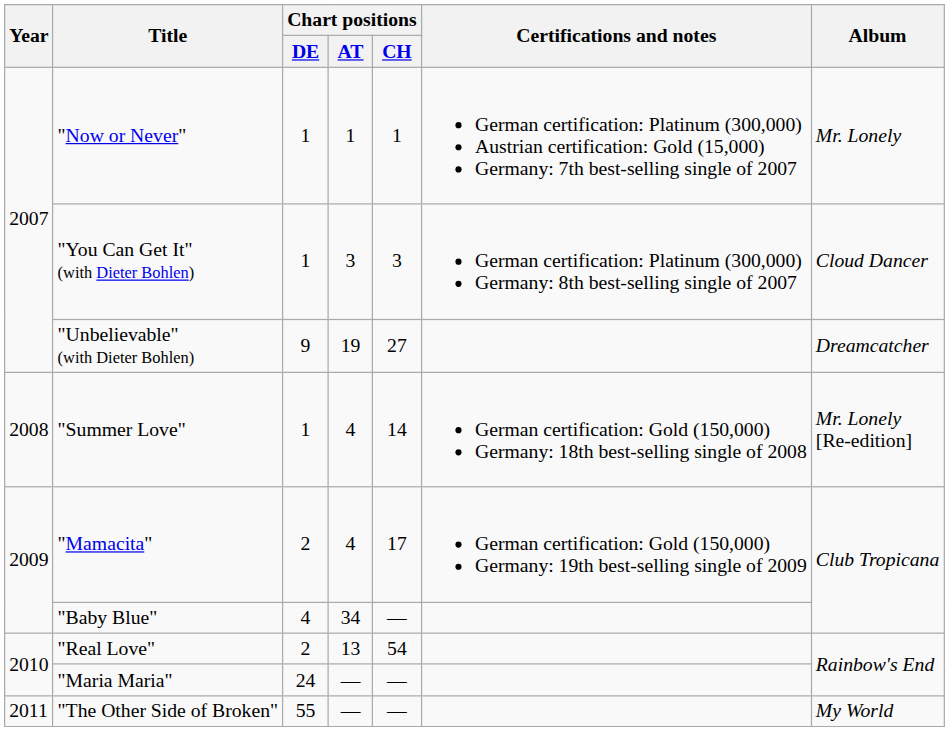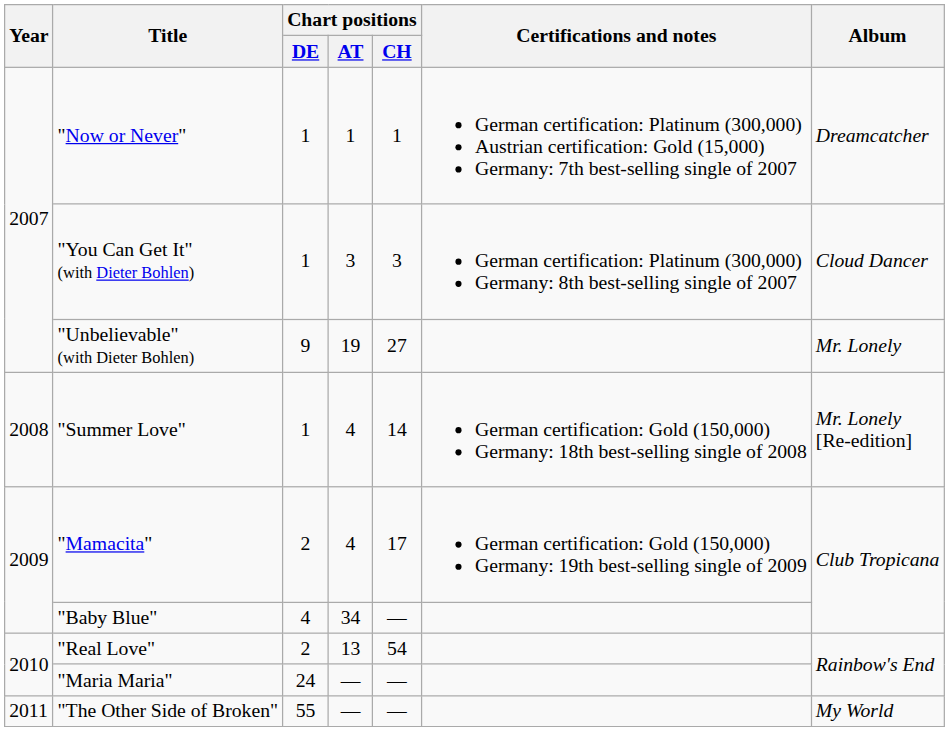 <table class="wikitable">
 <tr style="background-color:#efefef;">
 <th rowspan="2">Year</th>
 <th rowspan="2">Title</th>
 <th colspan="3">Chart positions</th>
 <th rowspan="2">Certifications and notes</th>
 <th rowspan="2">Album</th>
 </tr>
 <tr style="background-color:#efefef;">
 <th><a href='#'>DE</a><br></th>
 <th><a href='#'>AT</a><br></th>
 <th><a href='#'>CH</a><br></th>
 </tr>
 <tr>
 <td rowspan=3>2007</td>
 <td>"<a href='#'>Now or Never</a>"</td>
 <td align="center">1</td>
 <td align="center">1</td>
 <td align="center">1</td>
 <td><br><ul><li>German certification: Platinum (300,000)</li><li>Austrian certification: Gold (15,000)</li><li>Germany: 7th best-selling single of 2007 </li></ul></td>
-<td><em>Mr. Lonely</em></td>
+<td><em>Dreamcatcher</em></td>
 </tr>
 <tr>
 <td>"You Can Get It"<br><small>(with <a href='#'>Dieter Bohlen</a>)</small></td>
 <td align="center">1</td>
 <td align="center">3</td>
 <td align="center">3</td>
 <td><br><ul><li>German certification: Platinum (300,000)</li><li>Germany: 8th best-selling single of 2007 </li></ul></td>
 <td><em>Cloud Dancer</em></td>
 </tr>
 <tr>
 <td>"Unbelievable"<br><small>(with Dieter Bohlen)</small></td>
 <td align="center">9</td>
 <td align="center">19</td>
 <td align="center">27</td>
 <td></td>
-<td><em>Dreamcatcher</em></td>
+<td><em>Mr. Lonely</em></td>
 </tr>
 <tr>
 <td>2008</td>
 <td>"Summer Love"</td>
 <td align="center">1</td>
 <td align="center">4</td>
 <td align="center">14</td>
 <td><br><ul><li>German certification: Gold (150,000)</li><li>Germany: 18th best-selling single of 2008 </li></ul></td>
 <td><em>Mr. Lonely</em> <br>[Re-edition]</td>
 </tr>
 <tr>
 <td rowspan=2>2009</td>
 <td>"<a href='#'>Mamacita</a>"</td>
 <td align="center">2</td>
 <td align="center">4</td>
 <td align="center">17</td>
 <td><br><ul><li>German certification: Gold (150,000)</li><li>Germany: 19th best-selling single of 2009 </li></ul></td>
 <td rowspan=2><em>Club Tropicana</em></td>
 </tr>
 <tr>
 <td>"Baby Blue"</td>
 <td align="center">4</td>
 <td align="center">34</td>
 <td align="center">—</td>
 <td></td>
 </tr>
 <tr>
 <td rowspan=2>2010</td>
 <td>"Real Love"</td>
 <td align="center">2</td>
 <td align="center">13</td>
 <td align="center">54</td>
 <td></td>
 <td rowspan=2><em>Rainbow's End</em></td>
 </tr>
 <tr>
 <td>"Maria Maria"</td>
 <td align="center">24</td>
 <td align="center">—</td>
 <td align="center">—</td>
 <td></td>
 </tr>
 <tr>
 <td>2011</td>
 <td>"The Other Side of Broken"</td>
 <td align="center">55</td>
 <td align="center">—</td>
 <td align="center">—</td>
 <td></td>
 <td><em>My World</em></td>
 </tr>
 <tr>
 </tr>
 </table>
